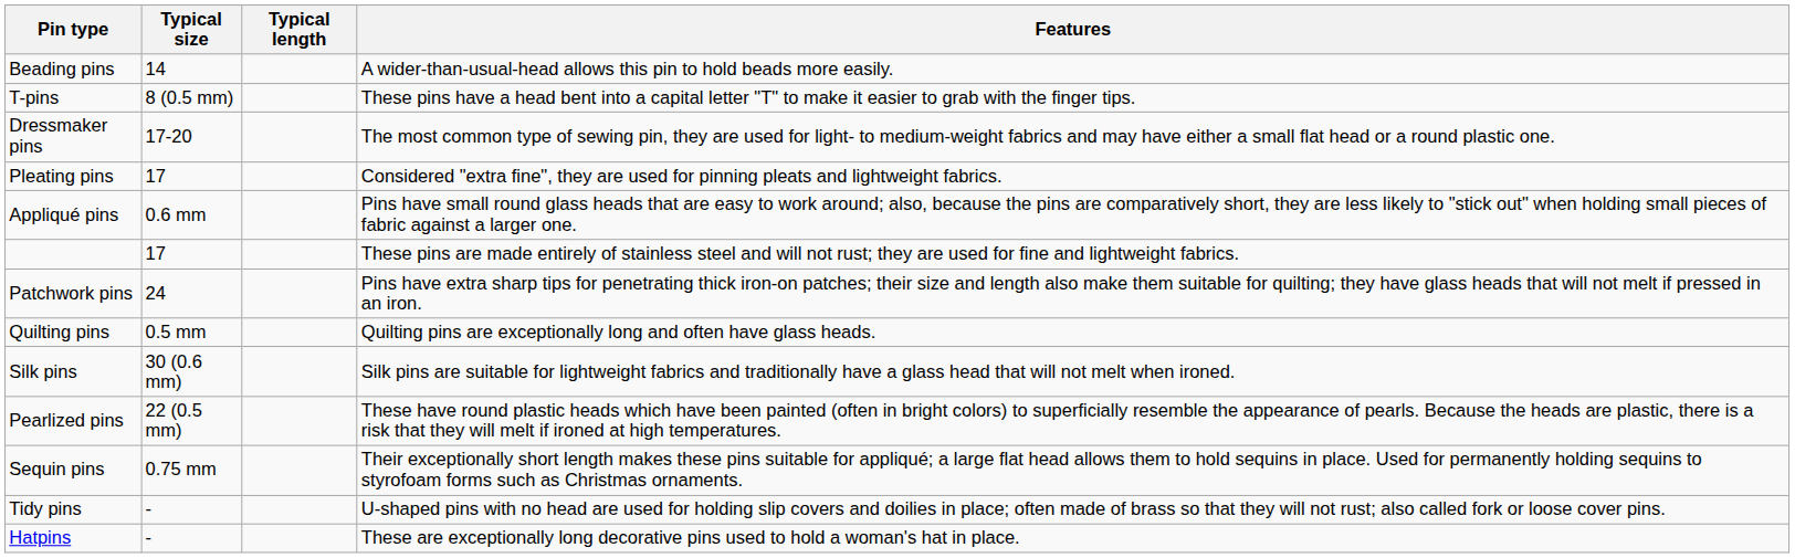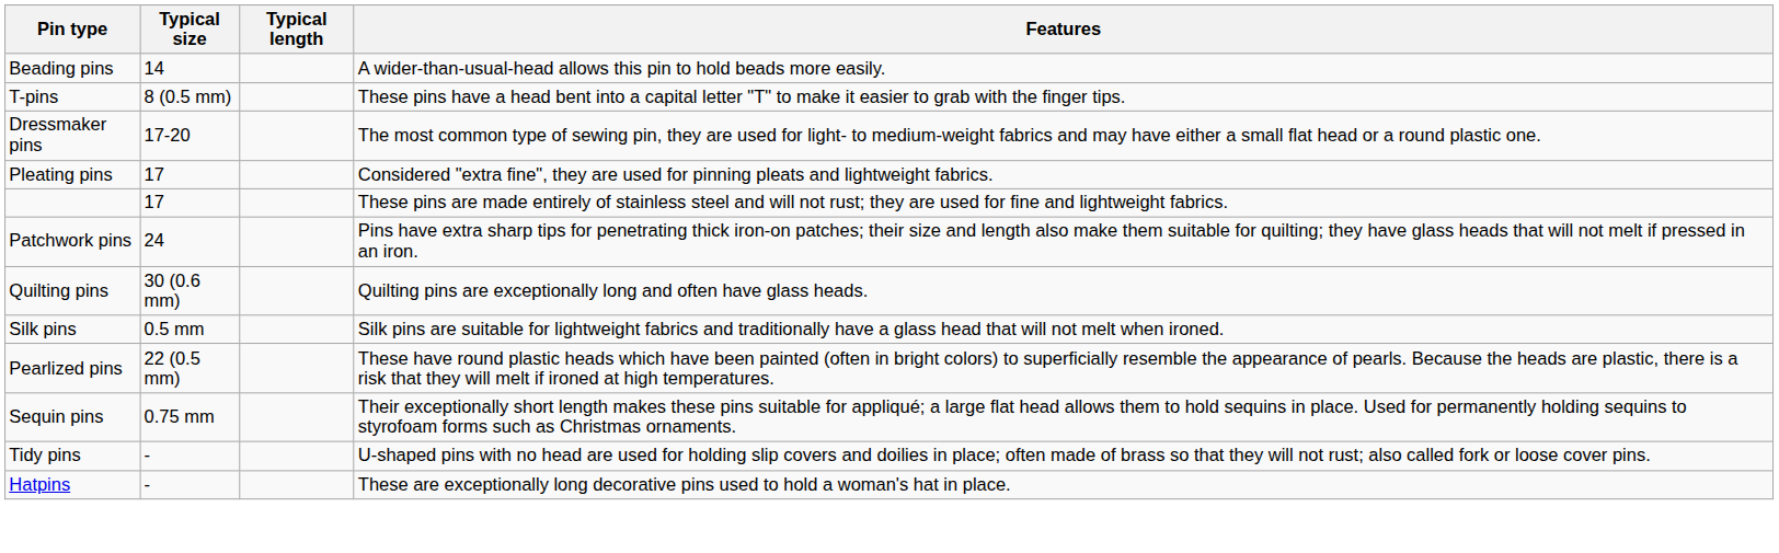 <table class="wikitable">
 <tr>
 <th>Pin type</th>
 <th>Typical size</th>
 <th>Typical length</th>
 <th>Features</th>
 </tr>
 <tr>
 <td>Beading pins</td>
 <td>14</td>
 <td></td>
 <td>A wider-than-usual-head allows this pin to hold beads more easily.</td>
 </tr>
 <tr>
 <td>T-pins</td>
 <td>8 (0.5 mm)</td>
 <td></td>
 <td>These pins have a head bent into a capital letter "T" to make it easier to grab with the finger tips.</td>
 </tr>
 <tr>
 <td>Dressmaker pins</td>
 <td>17-20</td>
 <td></td>
 <td>The most common type of sewing pin, they are used for light- to medium-weight fabrics and may have either a small flat head or a round plastic one.</td>
 </tr>
 <tr>
 <td>Pleating pins</td>
 <td>17</td>
 <td></td>
 <td>Considered "extra fine", they are used for pinning pleats and lightweight fabrics.</td>
 </tr>
 <tr>
-<td>Appliqué pins</td>
-<td>0.6 mm</td>
-<td></td>
-<td>Pins have small round glass heads that are easy to work around; also, because the pins are comparatively short, they are less likely to "stick out" when holding small pieces of fabric against a larger one.</td>
-</tr>
-<tr>
 <td></td>
 <td>17</td>
 <td></td>
 <td>These pins are made entirely of stainless steel and will not rust; they are used for fine and lightweight fabrics.</td>
 </tr>
 <tr>
 <td>Patchwork pins</td>
 <td>24</td>
 <td></td>
 <td>Pins have extra sharp tips for penetrating thick iron-on patches; their size and length also make them suitable for quilting; they have glass heads that will not melt if pressed in an iron.</td>
 </tr>
 <tr>
 <td>Quilting pins</td>
-<td>0.5 mm</td>
+<td>30 (0.6 mm)</td>
 <td></td>
 <td>Quilting pins are exceptionally long and often have glass heads.</td>
 </tr>
 <tr>
 <td>Silk pins</td>
-<td>30 (0.6 mm)</td>
+<td>0.5 mm</td>
 <td></td>
 <td>Silk pins are suitable for lightweight fabrics and traditionally have a glass head that will not melt when ironed.</td>
 </tr>
 <tr>
 <td>Pearlized pins</td>
 <td>22 (0.5 mm)</td>
 <td></td>
 <td>These have round plastic heads which have been painted (often in bright colors) to superficially resemble the appearance of pearls.  Because the heads are plastic, there is a risk that they will melt if ironed at high temperatures.</td>
 </tr>
 <tr>
 <td>Sequin pins</td>
 <td>0.75 mm</td>
 <td></td>
 <td>Their exceptionally short length makes these pins suitable for appliqué; a large flat head allows them to hold sequins in place.  Used for permanently holding sequins to styrofoam forms such as Christmas ornaments.</td>
 </tr>
 <tr>
 <td>Tidy pins</td>
 <td>-</td>
 <td></td>
 <td>U-shaped pins with no head are used for holding slip covers and doilies in place; often made of brass so that they will not rust; also called fork or loose cover pins.</td>
 </tr>
 <tr>
 <td><a href='#'>Hatpins</a></td>
 <td>-</td>
 <td></td>
 <td>These are exceptionally long decorative pins used to hold a woman's hat in place.</td>
 </tr>
 </table>
